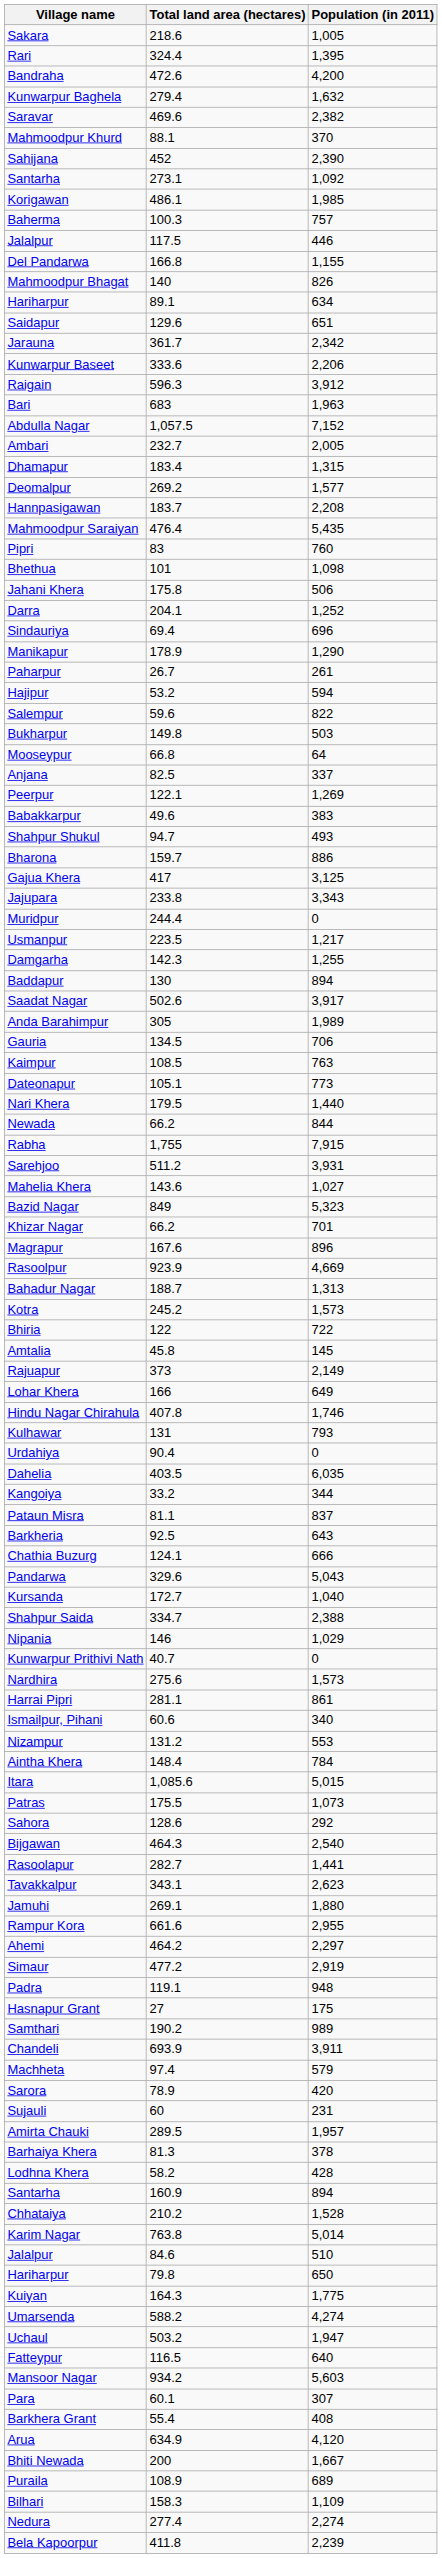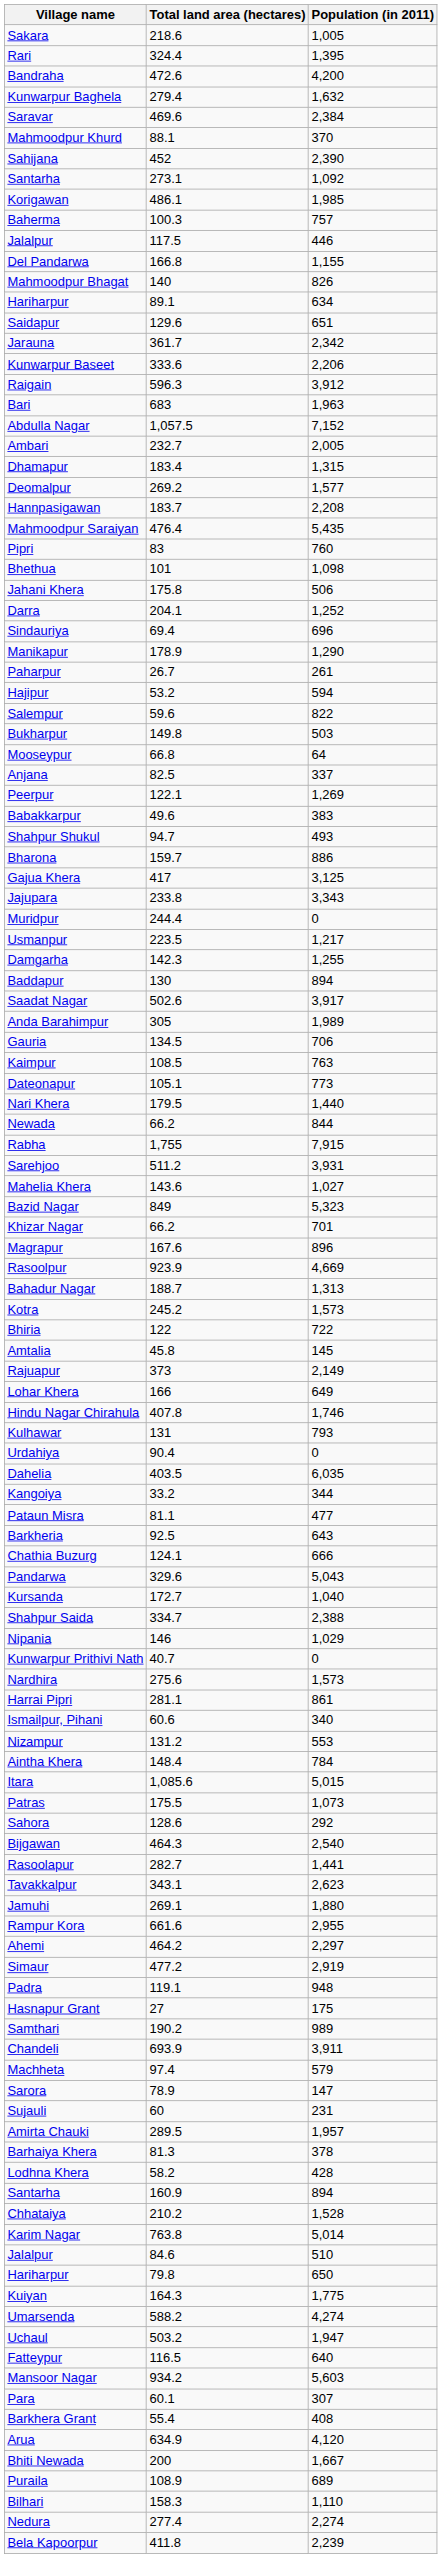 <table class="wikitable sortable">
 <tr>
 <th>Village name</th>
 <th>Total land area (hectares)</th>
 <th>Population (in 2011)</th>
 </tr>
 <tr>
 <td><a href='#'>Sakara</a></td>
 <td>218.6</td>
 <td>1,005</td>
 </tr>
 <tr>
 <td><a href='#'>Rari</a></td>
 <td>324.4</td>
 <td>1,395</td>
 </tr>
 <tr>
 <td><a href='#'>Bandraha</a></td>
 <td>472.6</td>
 <td>4,200</td>
 </tr>
 <tr>
 <td><a href='#'>Kunwarpur Baghela</a></td>
 <td>279.4</td>
 <td>1,632</td>
 </tr>
 <tr>
 <td><a href='#'>Saravar</a></td>
 <td>469.6</td>
-<td>2,382</td>
+<td>2,384</td>
 </tr>
 <tr>
 <td><a href='#'>Mahmoodpur Khurd</a></td>
 <td>88.1</td>
 <td>370</td>
 </tr>
 <tr>
 <td><a href='#'>Sahijana</a></td>
 <td>452</td>
 <td>2,390</td>
 </tr>
 <tr>
 <td><a href='#'>Santarha</a></td>
 <td>273.1</td>
 <td>1,092</td>
 </tr>
 <tr>
 <td><a href='#'>Korigawan</a></td>
 <td>486.1</td>
 <td>1,985</td>
 </tr>
 <tr>
 <td><a href='#'>Baherma</a></td>
 <td>100.3</td>
 <td>757</td>
 </tr>
 <tr>
 <td><a href='#'>Jalalpur</a></td>
 <td>117.5</td>
 <td>446</td>
 </tr>
 <tr>
 <td><a href='#'>Del Pandarwa</a></td>
 <td>166.8</td>
 <td>1,155</td>
 </tr>
 <tr>
 <td><a href='#'>Mahmoodpur Bhagat</a></td>
 <td>140</td>
 <td>826</td>
 </tr>
 <tr>
 <td><a href='#'>Hariharpur</a></td>
 <td>89.1</td>
 <td>634</td>
 </tr>
 <tr>
 <td><a href='#'>Saidapur</a></td>
 <td>129.6</td>
 <td>651</td>
 </tr>
 <tr>
 <td><a href='#'>Jarauna</a></td>
 <td>361.7</td>
 <td>2,342</td>
 </tr>
 <tr>
 <td><a href='#'>Kunwarpur Baseet</a></td>
 <td>333.6</td>
 <td>2,206</td>
 </tr>
 <tr>
 <td><a href='#'>Raigain</a></td>
 <td>596.3</td>
 <td>3,912</td>
 </tr>
 <tr>
 <td><a href='#'>Bari</a></td>
 <td>683</td>
 <td>1,963</td>
 </tr>
 <tr>
 <td><a href='#'>Abdulla Nagar</a></td>
 <td>1,057.5</td>
 <td>7,152</td>
 </tr>
 <tr>
 <td><a href='#'>Ambari</a></td>
 <td>232.7</td>
 <td>2,005</td>
 </tr>
 <tr>
 <td><a href='#'>Dhamapur</a></td>
 <td>183.4</td>
 <td>1,315</td>
 </tr>
 <tr>
 <td><a href='#'>Deomalpur</a></td>
 <td>269.2</td>
 <td>1,577</td>
 </tr>
 <tr>
 <td><a href='#'>Hannpasigawan</a></td>
 <td>183.7</td>
 <td>2,208</td>
 </tr>
 <tr>
 <td><a href='#'>Mahmoodpur Saraiyan</a></td>
 <td>476.4</td>
 <td>5,435</td>
 </tr>
 <tr>
 <td><a href='#'>Pipri</a></td>
 <td>83</td>
 <td>760</td>
 </tr>
 <tr>
 <td><a href='#'>Bhethua</a></td>
 <td>101</td>
 <td>1,098</td>
 </tr>
 <tr>
 <td><a href='#'>Jahani Khera</a></td>
 <td>175.8</td>
 <td>506</td>
 </tr>
 <tr>
 <td><a href='#'>Darra</a></td>
 <td>204.1</td>
 <td>1,252</td>
 </tr>
 <tr>
 <td><a href='#'>Sindauriya</a></td>
 <td>69.4</td>
 <td>696</td>
 </tr>
 <tr>
 <td><a href='#'>Manikapur</a></td>
 <td>178.9</td>
 <td>1,290</td>
 </tr>
 <tr>
 <td><a href='#'>Paharpur</a></td>
 <td>26.7</td>
 <td>261</td>
 </tr>
 <tr>
 <td><a href='#'>Hajipur</a></td>
 <td>53.2</td>
 <td>594</td>
 </tr>
 <tr>
 <td><a href='#'>Salempur</a></td>
 <td>59.6</td>
 <td>822</td>
 </tr>
 <tr>
 <td><a href='#'>Bukharpur</a></td>
 <td>149.8</td>
 <td>503</td>
 </tr>
 <tr>
 <td><a href='#'>Mooseypur</a></td>
 <td>66.8</td>
 <td>64</td>
 </tr>
 <tr>
 <td><a href='#'>Anjana</a></td>
 <td>82.5</td>
 <td>337</td>
 </tr>
 <tr>
 <td><a href='#'>Peerpur</a></td>
 <td>122.1</td>
 <td>1,269</td>
 </tr>
 <tr>
 <td><a href='#'>Babakkarpur</a></td>
 <td>49.6</td>
 <td>383</td>
 </tr>
 <tr>
 <td><a href='#'>Shahpur Shukul</a></td>
 <td>94.7</td>
 <td>493</td>
 </tr>
 <tr>
 <td><a href='#'>Bharona</a></td>
 <td>159.7</td>
 <td>886</td>
 </tr>
 <tr>
 <td><a href='#'>Gajua Khera</a></td>
 <td>417</td>
 <td>3,125</td>
 </tr>
 <tr>
 <td><a href='#'>Jajupara</a></td>
 <td>233.8</td>
 <td>3,343</td>
 </tr>
 <tr>
 <td><a href='#'>Muridpur</a></td>
 <td>244.4</td>
 <td>0</td>
 </tr>
 <tr>
 <td><a href='#'>Usmanpur</a></td>
 <td>223.5</td>
 <td>1,217</td>
 </tr>
 <tr>
 <td><a href='#'>Damgarha</a></td>
 <td>142.3</td>
 <td>1,255</td>
 </tr>
 <tr>
 <td><a href='#'>Baddapur</a></td>
 <td>130</td>
 <td>894</td>
 </tr>
 <tr>
 <td><a href='#'>Saadat Nagar</a></td>
 <td>502.6</td>
 <td>3,917</td>
 </tr>
 <tr>
 <td><a href='#'>Anda Barahimpur</a></td>
 <td>305</td>
 <td>1,989</td>
 </tr>
 <tr>
 <td><a href='#'>Gauria</a></td>
 <td>134.5</td>
 <td>706</td>
 </tr>
 <tr>
 <td><a href='#'>Kaimpur</a></td>
 <td>108.5</td>
 <td>763</td>
 </tr>
 <tr>
 <td><a href='#'>Dateonapur</a></td>
 <td>105.1</td>
 <td>773</td>
 </tr>
 <tr>
 <td><a href='#'>Nari Khera</a></td>
 <td>179.5</td>
 <td>1,440</td>
 </tr>
 <tr>
 <td><a href='#'>Newada</a></td>
 <td>66.2</td>
 <td>844</td>
 </tr>
 <tr>
 <td><a href='#'>Rabha</a></td>
 <td>1,755</td>
 <td>7,915</td>
 </tr>
 <tr>
 <td><a href='#'>Sarehjoo</a></td>
 <td>511.2</td>
 <td>3,931</td>
 </tr>
 <tr>
 <td><a href='#'>Mahelia Khera</a></td>
 <td>143.6</td>
 <td>1,027</td>
 </tr>
 <tr>
 <td><a href='#'>Bazid Nagar</a></td>
 <td>849</td>
 <td>5,323</td>
 </tr>
 <tr>
 <td><a href='#'>Khizar Nagar</a></td>
 <td>66.2</td>
 <td>701</td>
 </tr>
 <tr>
 <td><a href='#'>Magrapur</a></td>
 <td>167.6</td>
 <td>896</td>
 </tr>
 <tr>
 <td><a href='#'>Rasoolpur</a></td>
 <td>923.9</td>
 <td>4,669</td>
 </tr>
 <tr>
 <td><a href='#'>Bahadur Nagar</a></td>
 <td>188.7</td>
 <td>1,313</td>
 </tr>
 <tr>
 <td><a href='#'>Kotra</a></td>
 <td>245.2</td>
 <td>1,573</td>
 </tr>
 <tr>
 <td><a href='#'>Bhiria</a></td>
 <td>122</td>
 <td>722</td>
 </tr>
 <tr>
 <td><a href='#'>Amtalia</a></td>
 <td>45.8</td>
 <td>145</td>
 </tr>
 <tr>
 <td><a href='#'>Rajuapur</a></td>
 <td>373</td>
 <td>2,149</td>
 </tr>
 <tr>
 <td><a href='#'>Lohar Khera</a></td>
 <td>166</td>
 <td>649</td>
 </tr>
 <tr>
 <td><a href='#'>Hindu Nagar Chirahula</a></td>
 <td>407.8</td>
 <td>1,746</td>
 </tr>
 <tr>
 <td><a href='#'>Kulhawar</a></td>
 <td>131</td>
 <td>793</td>
 </tr>
 <tr>
 <td><a href='#'>Urdahiya</a></td>
 <td>90.4</td>
 <td>0</td>
 </tr>
 <tr>
 <td><a href='#'>Dahelia</a></td>
 <td>403.5</td>
 <td>6,035</td>
 </tr>
 <tr>
 <td><a href='#'>Kangoiya</a></td>
 <td>33.2</td>
 <td>344</td>
 </tr>
 <tr>
 <td><a href='#'>Pataun Misra</a></td>
 <td>81.1</td>
-<td>837</td>
+<td>477</td>
 </tr>
 <tr>
 <td><a href='#'>Barkheria</a></td>
 <td>92.5</td>
 <td>643</td>
 </tr>
 <tr>
 <td><a href='#'>Chathia Buzurg</a></td>
 <td>124.1</td>
 <td>666</td>
 </tr>
 <tr>
 <td><a href='#'>Pandarwa</a></td>
 <td>329.6</td>
 <td>5,043</td>
 </tr>
 <tr>
 <td><a href='#'>Kursanda</a></td>
 <td>172.7</td>
 <td>1,040</td>
 </tr>
 <tr>
 <td><a href='#'>Shahpur Saida</a></td>
 <td>334.7</td>
 <td>2,388</td>
 </tr>
 <tr>
 <td><a href='#'>Nipania</a></td>
 <td>146</td>
 <td>1,029</td>
 </tr>
 <tr>
 <td><a href='#'>Kunwarpur Prithivi Nath</a></td>
 <td>40.7</td>
 <td>0</td>
 </tr>
 <tr>
 <td><a href='#'>Nardhira</a></td>
 <td>275.6</td>
 <td>1,573</td>
 </tr>
 <tr>
 <td><a href='#'>Harrai Pipri</a></td>
 <td>281.1</td>
 <td>861</td>
 </tr>
 <tr>
 <td><a href='#'>Ismailpur, Pihani</a></td>
 <td>60.6</td>
 <td>340</td>
 </tr>
 <tr>
 <td><a href='#'>Nizampur</a></td>
 <td>131.2</td>
 <td>553</td>
 </tr>
 <tr>
 <td><a href='#'>Aintha Khera</a></td>
 <td>148.4</td>
 <td>784</td>
 </tr>
 <tr>
 <td><a href='#'>Itara</a></td>
 <td>1,085.6</td>
 <td>5,015</td>
 </tr>
 <tr>
 <td><a href='#'>Patras</a></td>
 <td>175.5</td>
 <td>1,073</td>
 </tr>
 <tr>
 <td><a href='#'>Sahora</a></td>
 <td>128.6</td>
 <td>292</td>
 </tr>
 <tr>
 <td><a href='#'>Bijgawan</a></td>
 <td>464.3</td>
 <td>2,540</td>
 </tr>
 <tr>
 <td><a href='#'>Rasoolapur</a></td>
 <td>282.7</td>
 <td>1,441</td>
 </tr>
 <tr>
 <td><a href='#'>Tavakkalpur</a></td>
 <td>343.1</td>
 <td>2,623</td>
 </tr>
 <tr>
 <td><a href='#'>Jamuhi</a></td>
 <td>269.1</td>
 <td>1,880</td>
 </tr>
 <tr>
 <td><a href='#'>Rampur Kora</a></td>
 <td>661.6</td>
 <td>2,955</td>
 </tr>
 <tr>
 <td><a href='#'>Ahemi</a></td>
 <td>464.2</td>
 <td>2,297</td>
 </tr>
 <tr>
 <td><a href='#'>Simaur</a></td>
 <td>477.2</td>
 <td>2,919</td>
 </tr>
 <tr>
 <td><a href='#'>Padra</a></td>
 <td>119.1</td>
 <td>948</td>
 </tr>
 <tr>
 <td><a href='#'>Hasnapur Grant</a></td>
 <td>27</td>
 <td>175</td>
 </tr>
 <tr>
 <td><a href='#'>Samthari</a></td>
 <td>190.2</td>
 <td>989</td>
 </tr>
 <tr>
 <td><a href='#'>Chandeli</a></td>
 <td>693.9</td>
 <td>3,911</td>
 </tr>
 <tr>
 <td><a href='#'>Machheta</a></td>
 <td>97.4</td>
 <td>579</td>
 </tr>
 <tr>
 <td><a href='#'>Sarora</a></td>
 <td>78.9</td>
-<td>420</td>
+<td>147</td>
 </tr>
 <tr>
 <td><a href='#'>Sujauli</a></td>
 <td>60</td>
 <td>231</td>
 </tr>
 <tr>
 <td><a href='#'>Amirta Chauki</a></td>
 <td>289.5</td>
 <td>1,957</td>
 </tr>
 <tr>
 <td><a href='#'>Barhaiya Khera</a></td>
 <td>81.3</td>
 <td>378</td>
 </tr>
 <tr>
 <td><a href='#'>Lodhna Khera</a></td>
 <td>58.2</td>
 <td>428</td>
 </tr>
 <tr>
 <td><a href='#'>Santarha</a></td>
 <td>160.9</td>
 <td>894</td>
 </tr>
 <tr>
 <td><a href='#'>Chhataiya</a></td>
 <td>210.2</td>
 <td>1,528</td>
 </tr>
 <tr>
 <td><a href='#'>Karim Nagar</a></td>
 <td>763.8</td>
 <td>5,014</td>
 </tr>
 <tr>
 <td><a href='#'>Jalalpur</a></td>
 <td>84.6</td>
 <td>510</td>
 </tr>
 <tr>
 <td><a href='#'>Hariharpur</a></td>
 <td>79.8</td>
 <td>650</td>
 </tr>
 <tr>
 <td><a href='#'>Kuiyan</a></td>
 <td>164.3</td>
 <td>1,775</td>
 </tr>
 <tr>
 <td><a href='#'>Umarsenda</a></td>
 <td>588.2</td>
 <td>4,274</td>
 </tr>
 <tr>
 <td><a href='#'>Uchaul</a></td>
 <td>503.2</td>
 <td>1,947</td>
 </tr>
 <tr>
 <td><a href='#'>Fatteypur</a></td>
 <td>116.5</td>
 <td>640</td>
 </tr>
 <tr>
 <td><a href='#'>Mansoor Nagar</a></td>
 <td>934.2</td>
 <td>5,603</td>
 </tr>
 <tr>
 <td><a href='#'>Para</a></td>
 <td>60.1</td>
 <td>307</td>
 </tr>
 <tr>
 <td><a href='#'>Barkhera Grant</a></td>
 <td>55.4</td>
 <td>408</td>
 </tr>
 <tr>
 <td><a href='#'>Arua</a></td>
 <td>634.9</td>
 <td>4,120</td>
 </tr>
 <tr>
 <td><a href='#'>Bhiti Newada</a></td>
 <td>200</td>
 <td>1,667</td>
 </tr>
 <tr>
 <td><a href='#'>Puraila</a></td>
 <td>108.9</td>
 <td>689</td>
 </tr>
 <tr>
 <td><a href='#'>Bilhari</a></td>
 <td>158.3</td>
-<td>1,109</td>
+<td>1,110</td>
 </tr>
 <tr>
 <td><a href='#'>Nedura</a></td>
 <td>277.4</td>
 <td>2,274</td>
 </tr>
 <tr>
 <td><a href='#'>Bela Kapoorpur</a></td>
 <td>411.8</td>
 <td>2,239</td>
 </tr>
 </table>
